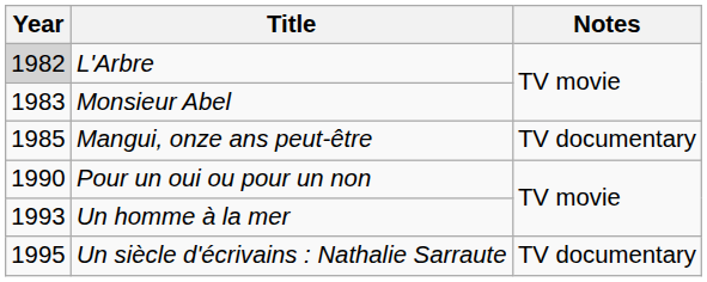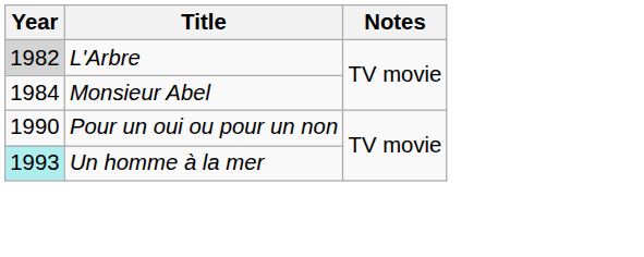 <table class="wikitable sortable">
 <tr>
 <th>Year</th>
 <th>Title</th>
 <th class="unsortable">Notes</th>
 </tr>
 <tr>
 <td style="background: lightgrey;">1982</td>
 <td><em>L'Arbre</em></td>
 <td rowspan="2">TV movie</td>
 </tr>
 <tr>
-<td>1983</td>
+<td>1984</td>
 <td><em>Monsieur Abel</em></td>
-</tr>
-<tr>
-<td>1985</td>
-<td><em>Mangui, onze ans peut-être</em></td>
-<td>TV documentary</td>
 </tr>
 <tr>
 <td>1990</td>
 <td><em>Pour un oui ou pour un non</em></td>
 <td rowspan="2">TV movie</td>
 </tr>
 <tr>
-<td>1993</td>
+<td style="background: paleturquoise;">1993</td>
 <td><em>Un homme à la mer</em></td>
 </tr>
-<tr>
-<td>1995</td>
-<td><em>Un siècle d'écrivains : Nathalie Sarraute</em></td>
-<td>TV documentary</td>
-</tr>
 </table>
